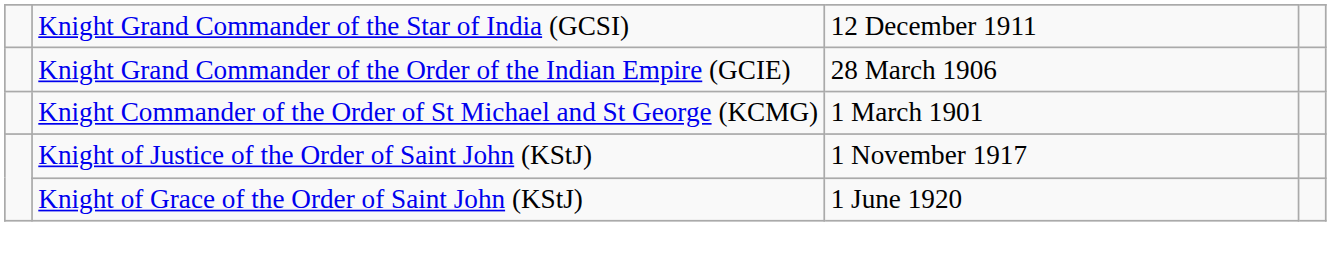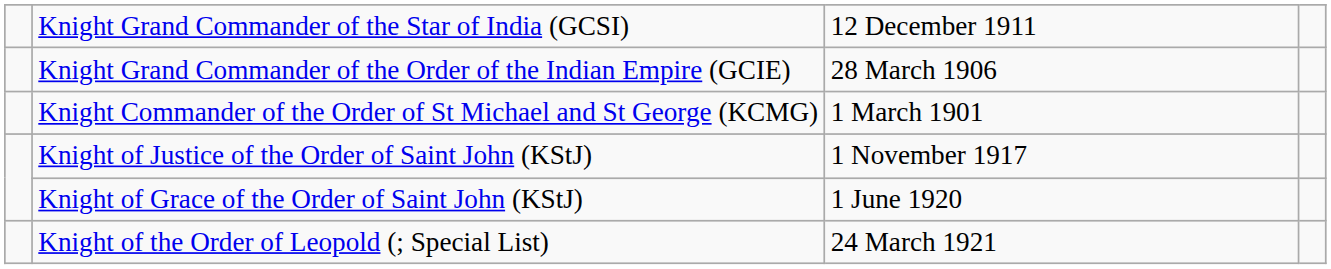 <table class="wikitable">
 <tr>
 <td align=center></td>
 <td width="60%"><a href='#'>Knight Grand Commander of the Star of India</a> (GCSI)</td>
 <td>12 December 1911</td>
 <td align=center></td>
 </tr>
 <tr>
 <td align=center></td>
 <td width="40%"><a href='#'>Knight Grand Commander of the Order of the Indian Empire</a> (GCIE)</td>
 <td>28 March 1906</td>
 <td align=center></td>
 </tr>
 <tr>
 <td align=center></td>
 <td width="40%"><a href='#'>Knight Commander of the Order of St Michael and St George</a> (KCMG)</td>
 <td>1 March 1901</td>
 <td align=center></td>
 </tr>
 <tr>
 <td align=center rowspan="2"></td>
 <td width="40%"><a href='#'>Knight of Justice of the Order of Saint John</a> (KStJ)</td>
 <td>1 November 1917</td>
 <td align=center></td>
 </tr>
 <tr>
 <td width="40%"><a href='#'>Knight of Grace of the Order of Saint John</a> (KStJ)</td>
 <td>1 June 1920</td>
 <td align=center></td>
 </tr>
+<tr>
+<td align=center></td>
+<td width="40%"><a href='#'>Knight of the Order of Leopold</a> (; Special List)</td>
+<td>24 March 1921</td>
+<td align=center></td>
+</tr>
 </table>
